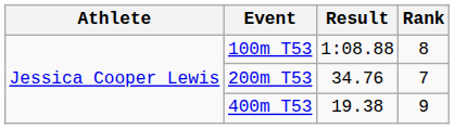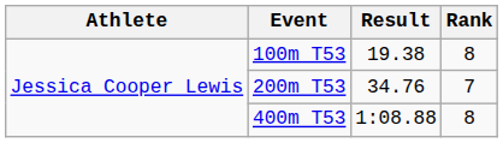 <table class="wikitable" style="font-size:90%">
 <tr>
 <th>Athlete</th>
 <th>Event</th>
 <th>Result</th>
 <th>Rank</th>
 </tr>
 <tr align=center>
 <td align=left rowspan=3><a href='#'>Jessica Cooper Lewis</a></td>
 <td align=left><a href='#'>100m T53</a></td>
-<td>1:08.88</td>
+<td>19.38</td>
 <td>8</td>
 </tr>
 <tr align=center>
 <td align=left><a href='#'>200m T53</a></td>
 <td>34.76</td>
 <td>7</td>
 </tr>
 <tr align=center>
 <td align=left><a href='#'>400m T53</a></td>
-<td>19.38</td>
-<td>9</td>
+<td>1:08.88</td>
+<td>8</td>
 </tr>
 </table>
